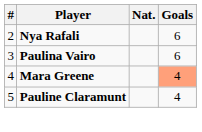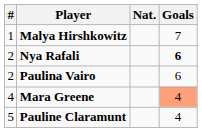 <table class="wikitable sortable" style="text-align: center;">
 <tr>
 <th>#</th>
 <th>Player</th>
 <th class="unsortable">Nat.</th>
 <th>Goals</th>
 </tr>
 <tr>
+<td>1</td>
+<td align="left"><strong>Malya Hirshkowitz</strong></td>
+<td></td>
+<td>7</td>
+</tr>
+<tr>
 <td>2</td>
 <td align="left"><strong>Nya Rafali</strong></td>
 <td></td>
-<td>6</td>
+<td><strong>6</strong></td>
 </tr>
 <tr>
-<td>3</td>
+<td>2</td>
 <td align="left"><strong>Paulina Vairo</strong></td>
 <td></td>
 <td>6</td>
 </tr>
 <tr>
 <td>4</td>
 <td align="left"><strong>Mara Greene</strong></td>
 <td></td>
 <td style="background: lightsalmon;">4</td>
 </tr>
 <tr>
 <td>5</td>
 <td align="left"><strong>Pauline Claramunt</strong></td>
 <td></td>
 <td>4</td>
 </tr>
 </table>
